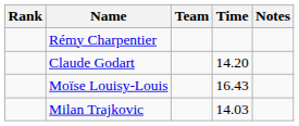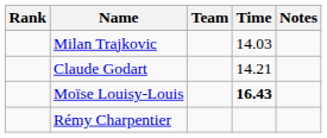 <table class="wikitable sortable" style="text-align:center">
 <tr>
 <th>Rank</th>
 <th>Name</th>
 <th>Team</th>
 <th>Time</th>
 <th>Notes</th>
 </tr>
 <tr>
 <td></td>
-<td align="left"><a href='#'>Rémy Charpentier</a></td>
+<td align="left"><a href='#'>Milan Trajkovic</a></td>
 <td align=left></td>
-<td></td>
+<td>14.03</td>
 <td></td>
 </tr>
 <tr>
 <td></td>
 <td align="left"><a href='#'>Claude Godart</a></td>
 <td align=left></td>
-<td>14.20</td>
+<td>14.21</td>
 <td></td>
 </tr>
 <tr>
 <td></td>
 <td align="left"><a href='#'>Moïse Louisy-Louis</a></td>
 <td align=left></td>
-<td>16.43</td>
+<td><strong>16.43</strong></td>
 <td></td>
 </tr>
 <tr>
 <td></td>
-<td align="left"><a href='#'>Milan Trajkovic</a></td>
+<td align="left"><a href='#'>Rémy Charpentier</a></td>
 <td align=left></td>
-<td>14.03</td>
+<td></td>
 <td></td>
 </tr>
 </table>
